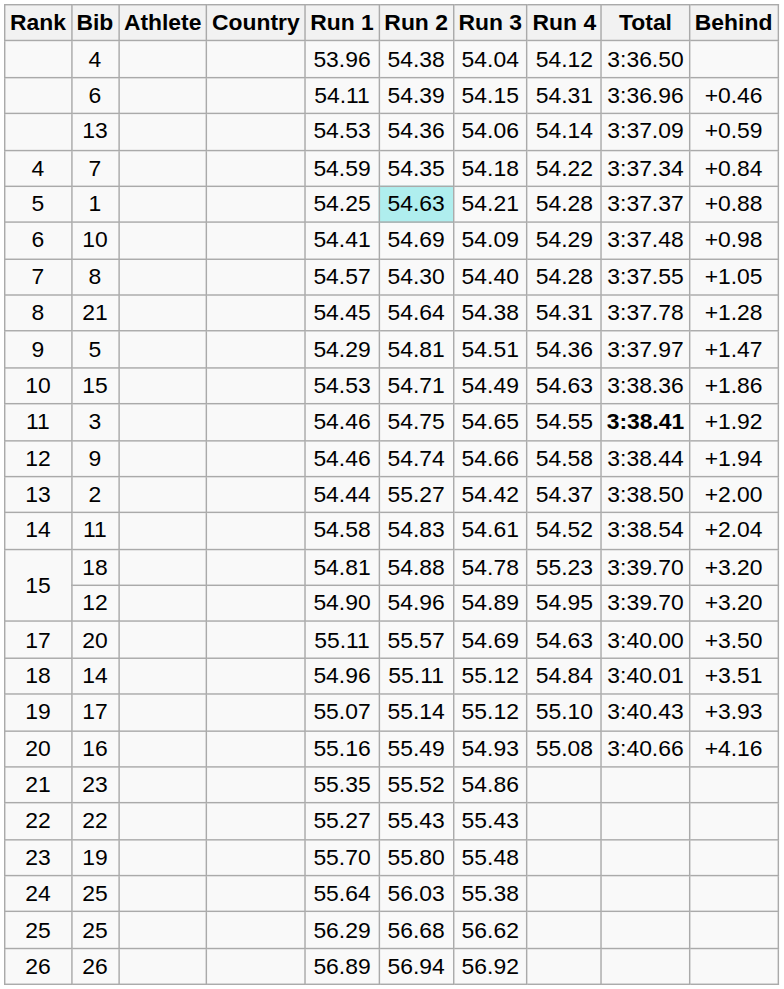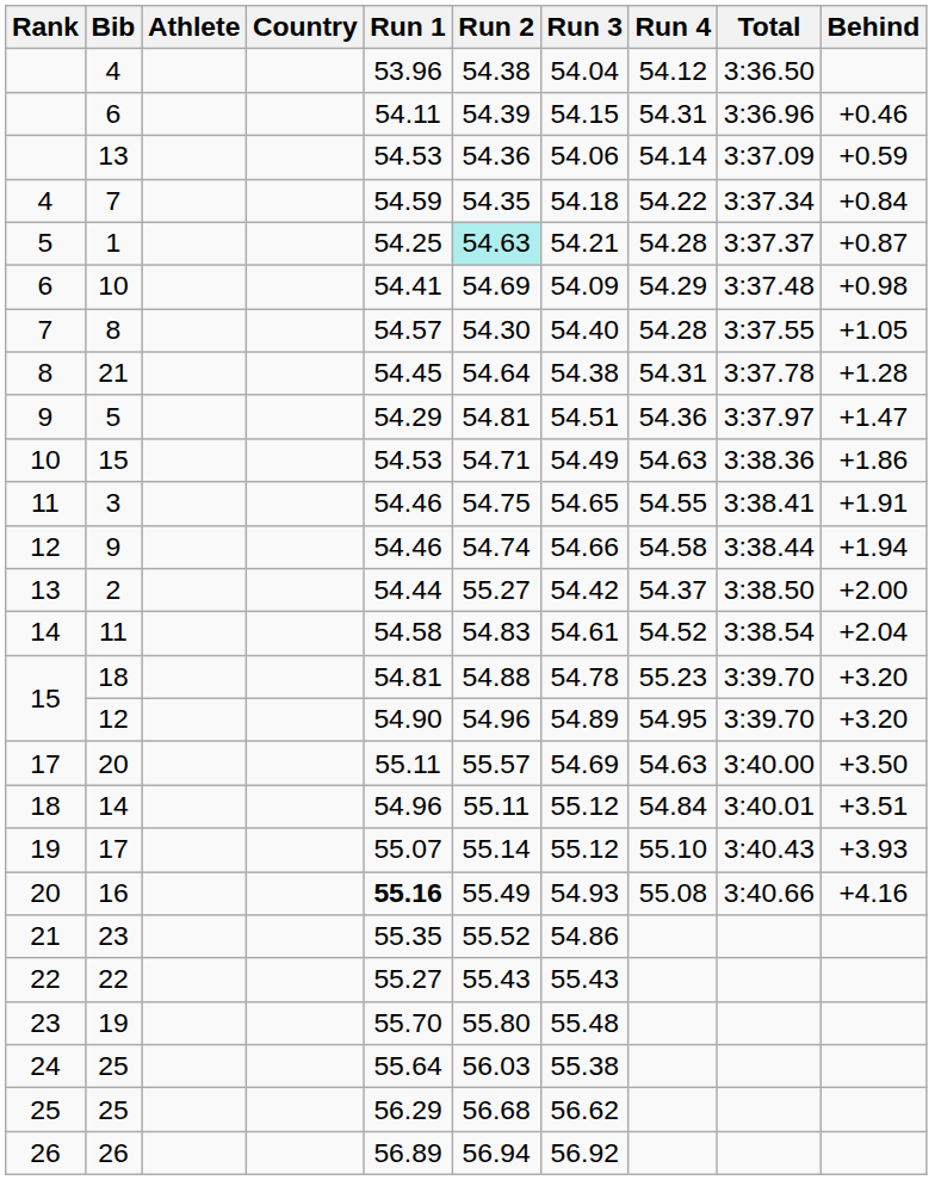 <table class="wikitable sortable" style="text-align:center">
 <tr>
 <th>Rank</th>
 <th>Bib</th>
 <th>Athlete</th>
 <th>Country</th>
 <th>Run 1</th>
 <th>Run 2</th>
 <th>Run 3</th>
 <th>Run 4</th>
 <th>Total</th>
 <th>Behind</th>
 </tr>
 <tr>
 <td></td>
 <td>4</td>
 <td align=left></td>
 <td align=left></td>
 <td>53.96</td>
 <td>54.38</td>
 <td>54.04</td>
 <td>54.12</td>
 <td>3:36.50</td>
 <td></td>
 </tr>
 <tr>
 <td></td>
 <td>6</td>
 <td align=left></td>
 <td align=left></td>
 <td>54.11</td>
 <td>54.39</td>
 <td>54.15</td>
 <td>54.31</td>
 <td>3:36.96</td>
 <td>+0.46</td>
 </tr>
 <tr>
 <td></td>
 <td>13</td>
 <td align=left></td>
 <td align=left></td>
 <td>54.53</td>
 <td>54.36</td>
 <td>54.06</td>
 <td>54.14</td>
 <td>3:37.09</td>
 <td>+0.59</td>
 </tr>
 <tr>
 <td>4</td>
 <td>7</td>
 <td align=left></td>
 <td align=left></td>
 <td>54.59</td>
 <td>54.35</td>
 <td>54.18</td>
 <td>54.22</td>
 <td>3:37.34</td>
 <td>+0.84</td>
 </tr>
 <tr>
 <td>5</td>
 <td>1</td>
 <td align=left></td>
 <td align=left></td>
 <td>54.25</td>
 <td style="background: paleturquoise;">54.63</td>
 <td>54.21</td>
 <td>54.28</td>
 <td>3:37.37</td>
-<td>+0.88</td>
+<td>+0.87</td>
 </tr>
 <tr>
 <td>6</td>
 <td>10</td>
 <td align=left></td>
 <td align=left></td>
 <td>54.41</td>
 <td>54.69</td>
 <td>54.09</td>
 <td>54.29</td>
 <td>3:37.48</td>
 <td>+0.98</td>
 </tr>
 <tr>
 <td>7</td>
 <td>8</td>
 <td align=left></td>
 <td align=left></td>
 <td>54.57</td>
 <td>54.30</td>
 <td>54.40</td>
 <td>54.28</td>
 <td>3:37.55</td>
 <td>+1.05</td>
 </tr>
 <tr>
 <td>8</td>
 <td>21</td>
 <td align=left></td>
 <td align=left></td>
 <td>54.45</td>
 <td>54.64</td>
 <td>54.38</td>
 <td>54.31</td>
 <td>3:37.78</td>
 <td>+1.28</td>
 </tr>
 <tr>
 <td>9</td>
 <td>5</td>
 <td align=left></td>
 <td align=left></td>
 <td>54.29</td>
 <td>54.81</td>
 <td>54.51</td>
 <td>54.36</td>
 <td>3:37.97</td>
 <td>+1.47</td>
 </tr>
 <tr>
 <td>10</td>
 <td>15</td>
 <td align=left></td>
 <td align=left></td>
 <td>54.53</td>
 <td>54.71</td>
 <td>54.49</td>
 <td>54.63</td>
 <td>3:38.36</td>
 <td>+1.86</td>
 </tr>
 <tr>
 <td>11</td>
 <td>3</td>
 <td align=left></td>
 <td align=left></td>
 <td>54.46</td>
 <td>54.75</td>
 <td>54.65</td>
 <td>54.55</td>
-<td><strong>3:38.41</strong></td>
-<td>+1.92</td>
+<td>3:38.41</td>
+<td>+1.91</td>
 </tr>
 <tr>
 <td>12</td>
 <td>9</td>
 <td align=left></td>
 <td align=left></td>
 <td>54.46</td>
 <td>54.74</td>
 <td>54.66</td>
 <td>54.58</td>
 <td>3:38.44</td>
 <td>+1.94</td>
 </tr>
 <tr>
 <td>13</td>
 <td>2</td>
 <td align=left></td>
 <td align=left></td>
 <td>54.44</td>
 <td>55.27</td>
 <td>54.42</td>
 <td>54.37</td>
 <td>3:38.50</td>
 <td>+2.00</td>
 </tr>
 <tr>
 <td>14</td>
 <td>11</td>
 <td align=left></td>
 <td align=left></td>
 <td>54.58</td>
 <td>54.83</td>
 <td>54.61</td>
 <td>54.52</td>
 <td>3:38.54</td>
 <td>+2.04</td>
 </tr>
 <tr>
 <td rowspan=2>15</td>
 <td>18</td>
 <td align=left></td>
 <td align=left></td>
 <td>54.81</td>
 <td>54.88</td>
 <td>54.78</td>
 <td>55.23</td>
 <td>3:39.70</td>
 <td>+3.20</td>
 </tr>
 <tr>
 <td>12</td>
 <td align=left></td>
 <td align=left></td>
 <td>54.90</td>
 <td>54.96</td>
 <td>54.89</td>
 <td>54.95</td>
 <td>3:39.70</td>
 <td>+3.20</td>
 </tr>
 <tr>
 <td>17</td>
 <td>20</td>
 <td align=left></td>
 <td align=left></td>
 <td>55.11</td>
 <td>55.57</td>
 <td>54.69</td>
 <td>54.63</td>
 <td>3:40.00</td>
 <td>+3.50</td>
 </tr>
 <tr>
 <td>18</td>
 <td>14</td>
 <td align=left></td>
 <td align=left></td>
 <td>54.96</td>
 <td>55.11</td>
 <td>55.12</td>
 <td>54.84</td>
 <td>3:40.01</td>
 <td>+3.51</td>
 </tr>
 <tr>
 <td>19</td>
 <td>17</td>
 <td align=left></td>
 <td align=left></td>
 <td>55.07</td>
 <td>55.14</td>
 <td>55.12</td>
 <td>55.10</td>
 <td>3:40.43</td>
 <td>+3.93</td>
 </tr>
 <tr>
 <td>20</td>
 <td>16</td>
 <td align=left></td>
 <td align=left></td>
-<td>55.16</td>
+<td><strong>55.16</strong></td>
 <td>55.49</td>
 <td>54.93</td>
 <td>55.08</td>
 <td>3:40.66</td>
 <td>+4.16</td>
 </tr>
 <tr>
 <td>21</td>
 <td>23</td>
 <td align=left></td>
 <td align=left></td>
 <td>55.35</td>
 <td>55.52</td>
 <td>54.86</td>
 <td></td>
 <td></td>
 <td></td>
 </tr>
 <tr>
 <td>22</td>
 <td>22</td>
 <td align=left></td>
 <td align=left></td>
 <td>55.27</td>
 <td>55.43</td>
 <td>55.43</td>
 <td></td>
 <td></td>
 <td></td>
 </tr>
 <tr>
 <td>23</td>
 <td>19</td>
 <td align=left></td>
 <td align=left></td>
 <td>55.70</td>
 <td>55.80</td>
 <td>55.48</td>
 <td></td>
 <td></td>
 <td></td>
 </tr>
 <tr>
 <td>24</td>
 <td>25</td>
 <td align=left></td>
 <td align=left></td>
 <td>55.64</td>
 <td>56.03</td>
 <td>55.38</td>
 <td></td>
 <td></td>
 <td></td>
 </tr>
 <tr>
 <td>25</td>
 <td>25</td>
 <td align=left></td>
 <td align=left></td>
 <td>56.29</td>
 <td>56.68</td>
 <td>56.62</td>
 <td></td>
 <td></td>
 <td></td>
 </tr>
 <tr>
 <td>26</td>
 <td>26</td>
 <td align=left></td>
 <td align=left></td>
 <td>56.89</td>
 <td>56.94</td>
 <td>56.92</td>
 <td></td>
 <td></td>
 <td></td>
 </tr>
 </table>
